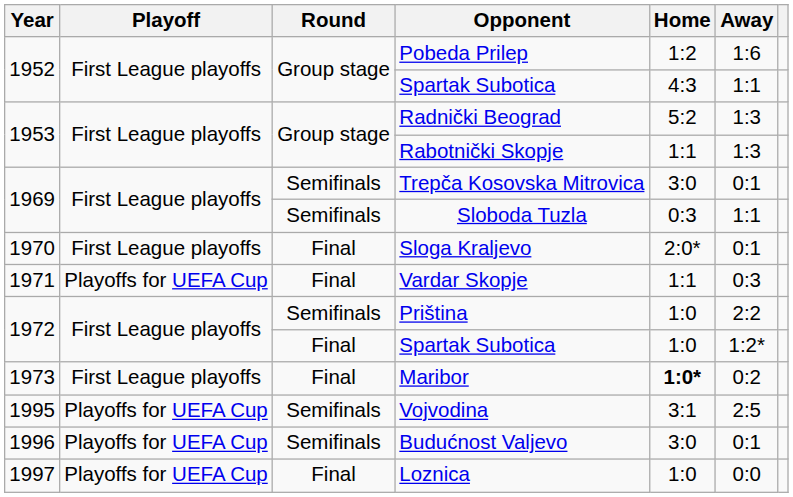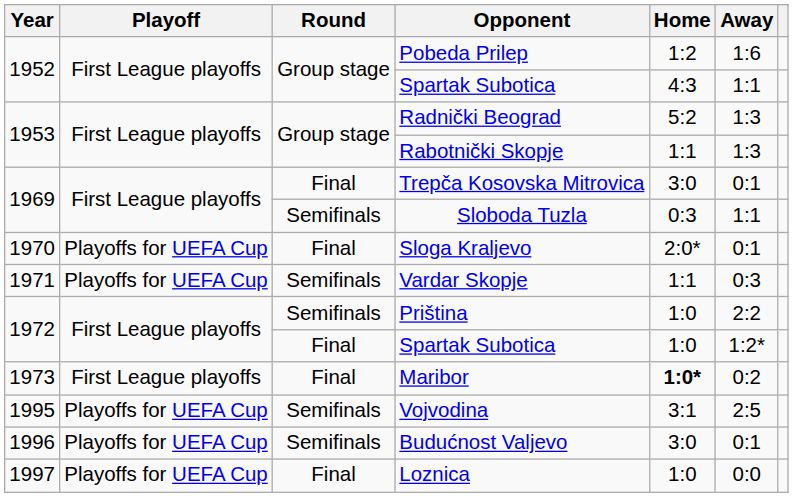 <table class="wikitable" style="text-align:center;">
 <tr>
 <th>Year</th>
 <th>Playoff</th>
 <th>Round</th>
 <th>Opponent</th>
 <th>Home</th>
 <th>Away</th>
 <th></th>
 </tr>
 <tr>
 <td rowspan="2">1952</td>
 <td rowspan="2">First League playoffs</td>
 <td rowspan="2" style="text-align:left;">Group stage</td>
 <td style="text-align:left;"><a href='#'>Pobeda Prilep</a></td>
 <td>1:2</td>
 <td>1:6</td>
 <td></td>
 </tr>
 <tr>
 <td style="text-align:left;"><a href='#'>Spartak Subotica</a></td>
 <td>4:3</td>
 <td>1:1</td>
 <td></td>
 </tr>
 <tr>
 <td rowspan="2">1953</td>
 <td rowspan="2">First League playoffs</td>
 <td rowspan="2" style="text-align:left;">Group stage</td>
 <td style="text-align:left;"><a href='#'>Radnički Beograd</a></td>
 <td>5:2</td>
 <td>1:3</td>
 <td></td>
 </tr>
 <tr>
 <td style="text-align:left;"><a href='#'>Rabotnički Skopje</a></td>
 <td>1:1</td>
 <td>1:3</td>
 <td></td>
 </tr>
 <tr>
 <td rowspan="2">1969</td>
 <td rowspan="2">First League playoffs</td>
-<td>Semifinals</td>
+<td>Final</td>
 <td style="text-align:left;"><a href='#'>Trepča Kosovska Mitrovica</a></td>
 <td>3:0</td>
 <td>0:1</td>
 <td></td>
 </tr>
 <tr>
 <td>Semifinals</td>
 <td><a href='#'>Sloboda Tuzla</a></td>
 <td>0:3</td>
 <td>1:1</td>
 <td></td>
 </tr>
 <tr>
 <td>1970</td>
-<td>First League playoffs</td>
+<td>Playoffs for <a href='#'>UEFA Cup</a></td>
 <td>Final</td>
 <td style="text-align:left;"><a href='#'>Sloga Kraljevo</a></td>
 <td>2:0*</td>
 <td>0:1</td>
 <td></td>
 </tr>
 <tr>
 <td>1971</td>
 <td>Playoffs for <a href='#'>UEFA Cup</a></td>
-<td>Final</td>
+<td>Semifinals</td>
 <td style="text-align:left;"><a href='#'>Vardar Skopje</a></td>
 <td>1:1</td>
 <td>0:3</td>
 <td></td>
 </tr>
 <tr>
 <td rowspan="2">1972</td>
 <td rowspan="2">First League playoffs</td>
 <td>Semifinals</td>
 <td style="text-align:left;"><a href='#'>Priština</a></td>
 <td>1:0</td>
 <td>2:2</td>
 <td></td>
 </tr>
 <tr>
 <td>Final</td>
 <td style="text-align:left;"><a href='#'>Spartak Subotica</a></td>
 <td>1:0</td>
 <td>1:2*</td>
 <td></td>
 </tr>
 <tr>
 <td>1973</td>
 <td>First League playoffs</td>
 <td>Final</td>
 <td style="text-align:left;"><a href='#'>Maribor</a></td>
 <td><strong>1:0*</strong></td>
 <td>0:2</td>
 <td></td>
 </tr>
 <tr>
 <td>1995</td>
 <td>Playoffs for <a href='#'>UEFA Cup</a></td>
 <td>Semifinals</td>
 <td style="text-align:left;"><a href='#'>Vojvodina</a></td>
 <td>3:1</td>
 <td>2:5</td>
 <td></td>
 </tr>
 <tr>
 <td>1996</td>
 <td>Playoffs for <a href='#'>UEFA Cup</a></td>
 <td>Semifinals</td>
 <td style="text-align:left;"><a href='#'>Budućnost Valjevo</a></td>
 <td>3:0</td>
 <td>0:1</td>
 <td></td>
 </tr>
 <tr>
 <td>1997</td>
 <td>Playoffs for <a href='#'>UEFA Cup</a></td>
 <td>Final</td>
 <td style="text-align:left;"><a href='#'>Loznica</a></td>
 <td>1:0</td>
 <td>0:0</td>
 <td></td>
 </tr>
 </table>
